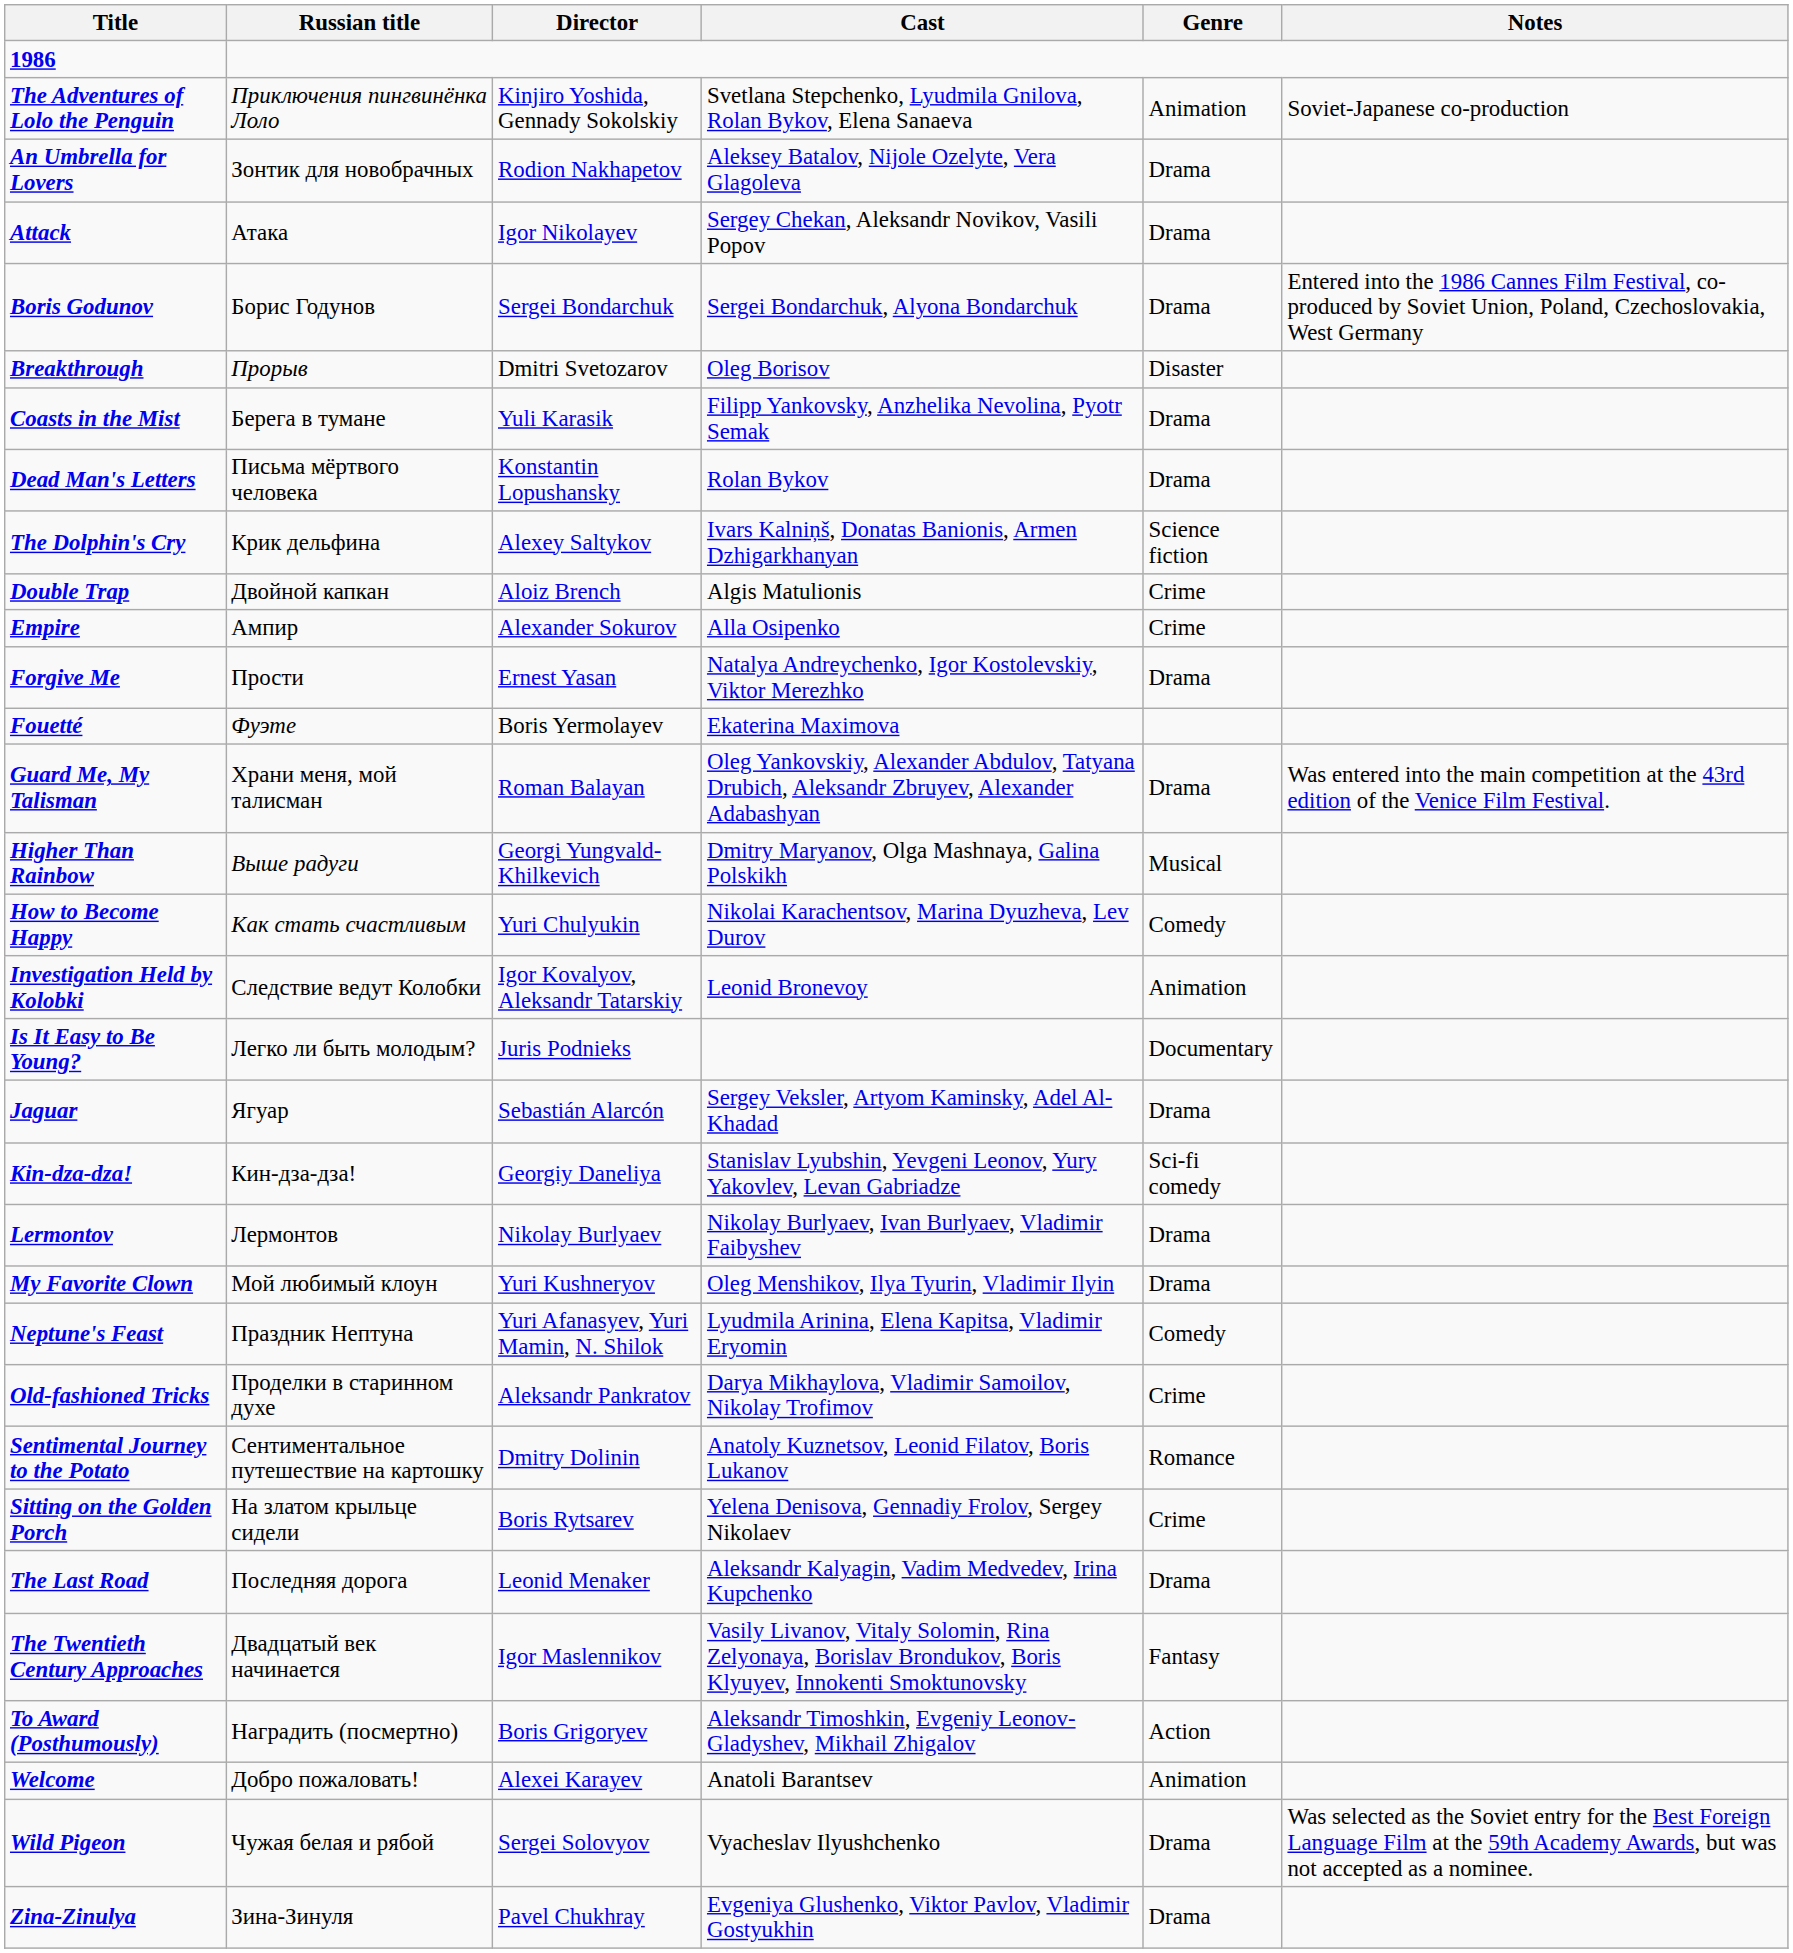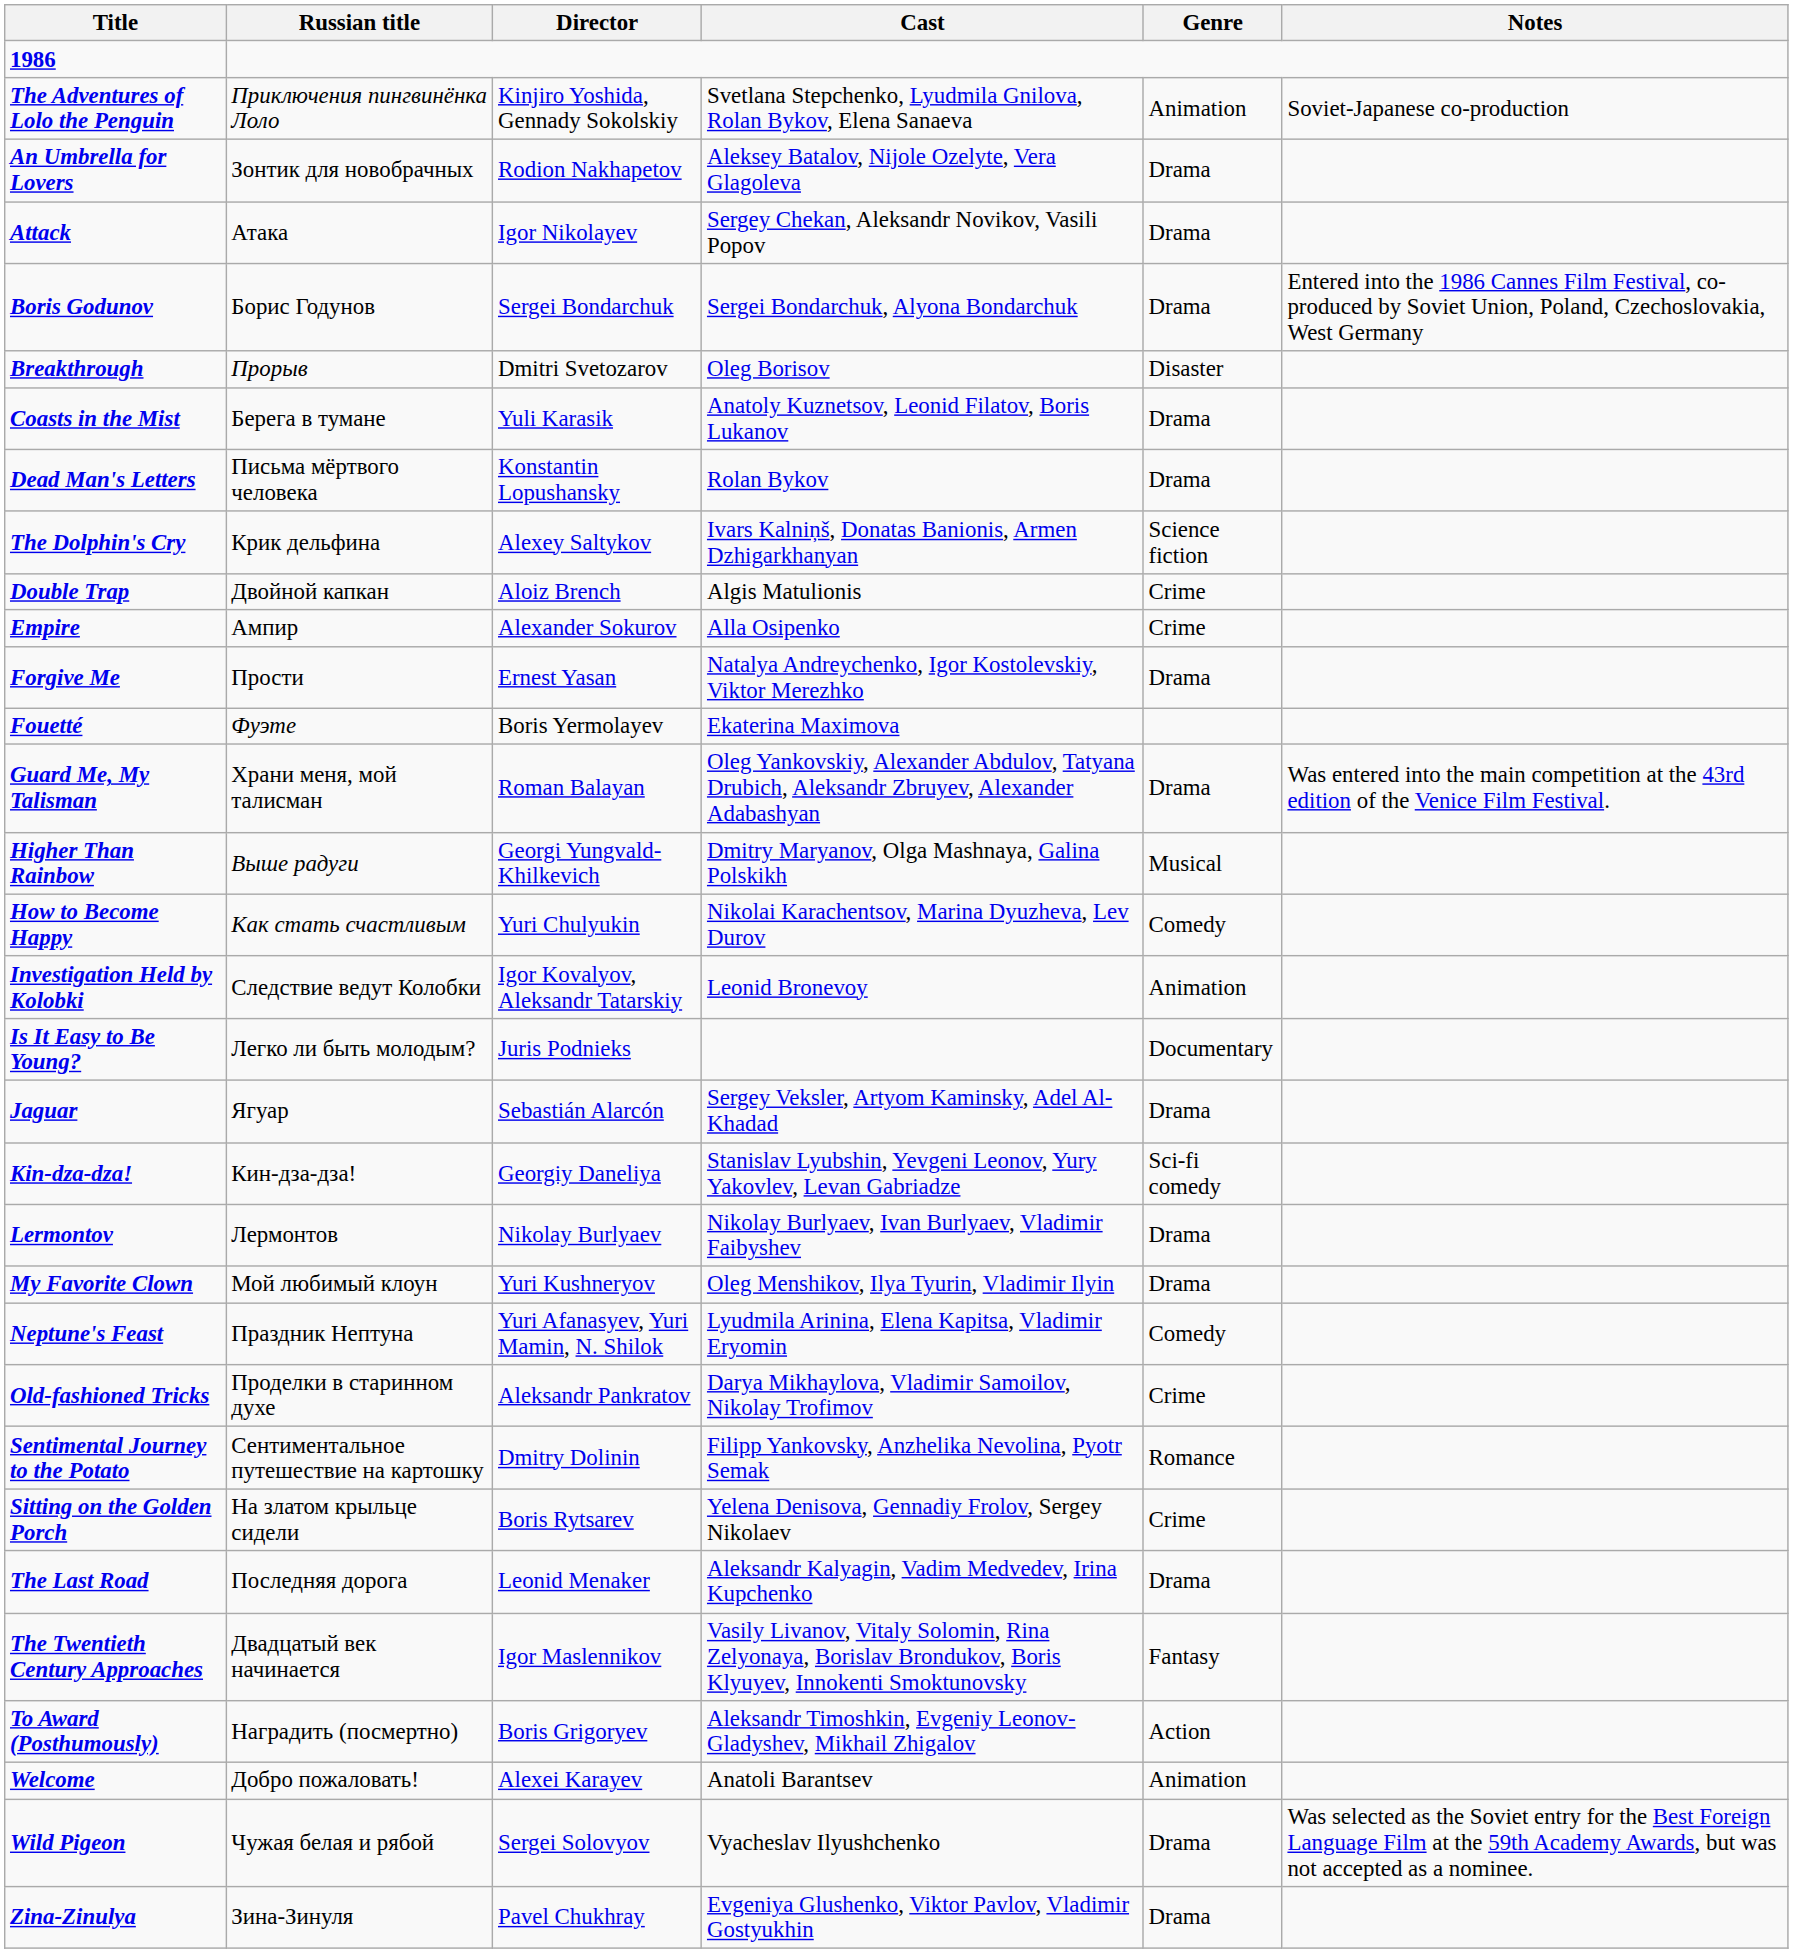 <table class="wikitable">
 <tr>
 <th>Title</th>
 <th>Russian title</th>
 <th>Director</th>
 <th>Cast</th>
 <th>Genre</th>
 <th>Notes</th>
 </tr>
 <tr>
 <td><strong><a href='#'>1986</a></strong></td>
 </tr>
 <tr>
 <td><strong><em><a href='#'>The Adventures of Lolo the Penguin</a></em></strong></td>
 <td><em>Приключения пингвинёнка Лоло</em></td>
 <td><a href='#'>Kinjiro Yoshida</a>, Gennady Sokolskiy</td>
 <td>Svetlana Stepchenko, <a href='#'>Lyudmila Gnilova</a>, <a href='#'>Rolan Bykov</a>, Elena Sanaeva</td>
 <td>Animation</td>
 <td>Soviet-Japanese co-production</td>
 </tr>
 <tr>
 <td><strong><em><a href='#'>An Umbrella for Lovers</a></em></strong></td>
 <td>Зонтик для новобрачных</td>
 <td><a href='#'>Rodion Nakhapetov</a></td>
 <td><a href='#'>Aleksey Batalov</a>, <a href='#'>Nijole Ozelyte</a>, <a href='#'>Vera Glagoleva</a></td>
 <td>Drama</td>
 <td></td>
 </tr>
 <tr>
 <td><strong><em><a href='#'>Attack</a></em></strong></td>
 <td>Атака</td>
 <td><a href='#'>Igor Nikolayev</a></td>
 <td><a href='#'>Sergey Chekan</a>, Aleksandr Novikov, Vasili Popov</td>
 <td>Drama</td>
 <td></td>
 </tr>
 <tr>
 <td><strong><em><a href='#'>Boris Godunov</a></em></strong></td>
 <td>Борис Годунов</td>
 <td><a href='#'>Sergei Bondarchuk</a></td>
 <td><a href='#'>Sergei Bondarchuk</a>, <a href='#'>Alyona Bondarchuk</a></td>
 <td>Drama</td>
 <td>Entered into the <a href='#'>1986 Cannes Film Festival</a>, co-produced by Soviet Union, Poland, Czechoslovakia, West Germany</td>
 </tr>
 <tr>
 <td><strong><em><a href='#'>Breakthrough</a></em></strong></td>
 <td><em>Прорыв</em></td>
 <td>Dmitri Svetozarov</td>
 <td><a href='#'>Oleg Borisov</a></td>
 <td>Disaster</td>
 <td></td>
 </tr>
 <tr>
 <td><strong><em><a href='#'>Coasts in the Mist</a></em></strong></td>
 <td>Берега в тумане</td>
 <td><a href='#'>Yuli Karasik</a></td>
-<td><a href='#'>Filipp Yankovsky</a>, <a href='#'>Anzhelika Nevolina</a>, <a href='#'>Pyotr Semak</a></td>
+<td><a href='#'>Anatoly Kuznetsov</a>, <a href='#'>Leonid Filatov</a>, <a href='#'>Boris Lukanov</a></td>
 <td>Drama</td>
 <td></td>
 </tr>
 <tr>
 <td><strong><em><a href='#'>Dead Man's Letters</a></em></strong></td>
 <td>Письма мёртвого человека</td>
 <td><a href='#'>Konstantin Lopushansky</a></td>
 <td><a href='#'>Rolan Bykov</a></td>
 <td>Drama</td>
 <td></td>
 </tr>
 <tr>
 <td><strong><em><a href='#'>The Dolphin's Cry</a></em></strong></td>
 <td>Крик дельфина</td>
 <td><a href='#'>Alexey Saltykov</a></td>
 <td><a href='#'>Ivars Kalniņš</a>, <a href='#'>Donatas Banionis</a>, <a href='#'>Armen Dzhigarkhanyan</a></td>
 <td>Science fiction</td>
 <td></td>
 </tr>
 <tr>
 <td><strong><em><a href='#'>Double Trap</a></em></strong></td>
 <td>Двойной капкан</td>
 <td><a href='#'>Aloiz Brench</a></td>
 <td>Algis Matulionis</td>
 <td>Crime</td>
 <td></td>
 </tr>
 <tr>
 <td><strong><em><a href='#'>Empire</a></em></strong></td>
 <td>Ампир</td>
 <td><a href='#'>Alexander Sokurov</a></td>
 <td><a href='#'>Alla Osipenko</a></td>
 <td>Crime</td>
 <td></td>
 </tr>
 <tr>
 <td><strong><em><a href='#'>Forgive Me</a></em></strong></td>
 <td>Прости</td>
 <td><a href='#'>Ernest Yasan</a></td>
 <td><a href='#'>Natalya Andreychenko</a>, <a href='#'>Igor Kostolevskiy</a>, <a href='#'>Viktor Merezhko</a></td>
 <td>Drama</td>
 <td></td>
 </tr>
 <tr>
 <td><strong><em><a href='#'>Fouetté</a></em></strong></td>
 <td><em>Фуэте</em></td>
 <td>Boris Yermolayev</td>
 <td><a href='#'>Ekaterina Maximova</a></td>
 <td></td>
 <td></td>
 </tr>
 <tr>
 <td><strong><em><a href='#'>Guard Me, My Talisman</a></em></strong></td>
 <td>Храни меня, мой талисман</td>
 <td><a href='#'>Roman Balayan</a></td>
 <td><a href='#'>Oleg Yankovskiy</a>, <a href='#'>Alexander Abdulov</a>, <a href='#'>Tatyana Drubich</a>, <a href='#'>Aleksandr Zbruyev</a>, <a href='#'>Alexander Adabashyan</a></td>
 <td>Drama</td>
 <td>Was entered into the main competition at the <a href='#'>43rd edition</a> of the <a href='#'>Venice Film Festival</a>.</td>
 </tr>
 <tr>
 <td><strong><em><a href='#'>Higher Than Rainbow</a></em></strong></td>
 <td><em>Выше радуги</em></td>
 <td><a href='#'>Georgi Yungvald-Khilkevich</a></td>
 <td><a href='#'>Dmitry Maryanov</a>, Olga Mashnaya, <a href='#'>Galina Polskikh</a></td>
 <td>Musical</td>
 <td></td>
 </tr>
 <tr>
 <td><strong><em><a href='#'>How to Become Happy</a></em></strong></td>
 <td><em>Как стать счастливым</em></td>
 <td><a href='#'>Yuri Chulyukin</a></td>
 <td><a href='#'>Nikolai Karachentsov</a>, <a href='#'>Marina Dyuzheva</a>, <a href='#'>Lev Durov</a></td>
 <td>Comedy</td>
 <td></td>
 </tr>
 <tr>
 <td><strong><em><a href='#'>Investigation Held by Kolobki</a></em></strong></td>
 <td>Следствие ведут Колобки</td>
 <td><a href='#'>Igor Kovalyov</a>, <a href='#'>Aleksandr Tatarskiy</a></td>
 <td><a href='#'>Leonid Bronevoy</a></td>
 <td>Animation</td>
 <td></td>
 </tr>
 <tr>
 <td><strong><em><a href='#'>Is It Easy to Be Young?</a></em></strong></td>
 <td>Легко ли быть молодым?</td>
 <td><a href='#'>Juris Podnieks</a></td>
 <td></td>
 <td>Documentary</td>
 <td></td>
 </tr>
 <tr>
 <td><strong><em><a href='#'>Jaguar</a></em></strong></td>
 <td>Ягуар</td>
 <td><a href='#'>Sebastián Alarcón</a></td>
 <td><a href='#'>Sergey Veksler</a>, <a href='#'>Artyom Kaminsky</a>, <a href='#'>Adel Al-Khadad</a></td>
 <td>Drama</td>
 <td></td>
 </tr>
 <tr>
 <td><strong><em><a href='#'>Kin-dza-dza!</a> </em></strong></td>
 <td>Кин-дза-дза!</td>
 <td><a href='#'>Georgiy Daneliya</a></td>
 <td><a href='#'>Stanislav Lyubshin</a>, <a href='#'>Yevgeni Leonov</a>, <a href='#'>Yury Yakovlev</a>, <a href='#'>Levan Gabriadze</a></td>
 <td>Sci-fi comedy</td>
 <td></td>
 </tr>
 <tr>
 <td><strong><em><a href='#'>Lermontov</a></em></strong></td>
 <td>Лермонтов</td>
 <td><a href='#'>Nikolay Burlyaev</a></td>
 <td><a href='#'>Nikolay Burlyaev</a>, <a href='#'>Ivan Burlyaev</a>, <a href='#'>Vladimir Faibyshev</a></td>
 <td>Drama</td>
 <td></td>
 </tr>
 <tr>
 <td><strong><em><a href='#'>My Favorite Clown</a></em></strong></td>
 <td>Мой любимый клоун</td>
 <td><a href='#'>Yuri Kushneryov</a></td>
 <td><a href='#'>Oleg Menshikov</a>, <a href='#'>Ilya Tyurin</a>, <a href='#'>Vladimir Ilyin</a></td>
 <td>Drama</td>
 <td></td>
 </tr>
 <tr>
 <td><strong><em><a href='#'>Neptune's Feast</a></em></strong></td>
 <td>Праздник Нептуна</td>
 <td><a href='#'>Yuri Afanasyev</a>, <a href='#'>Yuri Mamin</a>, <a href='#'>N. Shilok</a></td>
 <td><a href='#'>Lyudmila Arinina</a>, <a href='#'>Elena Kapitsa</a>, <a href='#'>Vladimir Eryomin</a></td>
 <td>Comedy</td>
 <td></td>
 </tr>
 <tr>
 <td><strong><em><a href='#'>Old-fashioned Tricks</a></em></strong></td>
 <td>Проделки в старинном духе</td>
 <td><a href='#'>Aleksandr Pankratov</a></td>
 <td><a href='#'>Darya Mikhaylova</a>, <a href='#'>Vladimir Samoilov</a>, <a href='#'>Nikolay Trofimov</a></td>
 <td>Crime</td>
 <td></td>
 </tr>
 <tr>
 <td><strong><em><a href='#'>Sentimental Journey to the Potato</a></em></strong></td>
 <td>Сентиментальное путешествие на картошку</td>
 <td><a href='#'>Dmitry Dolinin</a></td>
-<td><a href='#'>Anatoly Kuznetsov</a>, <a href='#'>Leonid Filatov</a>, <a href='#'>Boris Lukanov</a></td>
+<td><a href='#'>Filipp Yankovsky</a>, <a href='#'>Anzhelika Nevolina</a>, <a href='#'>Pyotr Semak</a></td>
 <td>Romance</td>
 <td></td>
 </tr>
 <tr>
 <td><strong><em><a href='#'>Sitting on the Golden Porch</a></em></strong></td>
 <td>На златом крыльце сидели</td>
 <td><a href='#'>Boris Rytsarev</a></td>
 <td><a href='#'>Yelena Denisova</a>, <a href='#'>Gennadiy Frolov</a>, Sergey Nikolaev</td>
 <td>Crime</td>
 <td></td>
 </tr>
 <tr>
 <td><strong><em><a href='#'>The Last Road</a></em></strong></td>
 <td>Последняя дорога</td>
 <td><a href='#'>Leonid Menaker</a></td>
 <td><a href='#'>Aleksandr Kalyagin</a>, <a href='#'>Vadim Medvedev</a>, <a href='#'>Irina Kupchenko</a></td>
 <td>Drama</td>
 <td></td>
 </tr>
 <tr>
 <td><strong><em><a href='#'>The Twentieth Century Approaches</a></em></strong></td>
 <td>Двадцатый век начинается</td>
 <td><a href='#'>Igor Maslennikov</a></td>
 <td><a href='#'>Vasily Livanov</a>, <a href='#'>Vitaly Solomin</a>, <a href='#'>Rina Zelyonaya</a>, <a href='#'>Borislav Brondukov</a>, <a href='#'>Boris Klyuyev</a>, <a href='#'>Innokenti Smoktunovsky</a></td>
 <td>Fantasy</td>
 <td></td>
 </tr>
 <tr>
 <td><strong><em><a href='#'>To Award (Posthumously)</a></em></strong></td>
 <td>Наградить (посмертно)</td>
 <td><a href='#'>Boris Grigoryev</a></td>
 <td><a href='#'>Aleksandr Timoshkin</a>, <a href='#'>Evgeniy Leonov-Gladyshev</a>, <a href='#'>Mikhail Zhigalov</a></td>
 <td>Action</td>
 <td></td>
 </tr>
 <tr>
 <td><strong><em><a href='#'>Welcome</a></em></strong></td>
 <td>Добро пожаловать!</td>
 <td><a href='#'>Alexei Karayev</a></td>
 <td>Anatoli Barantsev</td>
 <td>Animation</td>
 <td></td>
 </tr>
 <tr>
 <td><strong><em><a href='#'>Wild Pigeon</a></em></strong></td>
 <td>Чужая белая и рябой</td>
 <td><a href='#'>Sergei Solovyov</a></td>
 <td>Vyacheslav Ilyushchenko</td>
 <td>Drama</td>
 <td>Was selected as the Soviet entry for the <a href='#'>Best Foreign Language Film</a> at the <a href='#'>59th Academy Awards</a>, but was not accepted as a nominee.</td>
 </tr>
 <tr>
 <td><strong><em><a href='#'>Zina-Zinulya</a></em></strong></td>
 <td>Зина-Зинуля</td>
 <td><a href='#'>Pavel Chukhray</a></td>
 <td><a href='#'>Evgeniya Glushenko</a>, <a href='#'>Viktor Pavlov</a>, <a href='#'>Vladimir Gostyukhin</a></td>
 <td>Drama</td>
 <td></td>
 </tr>
 </table>
